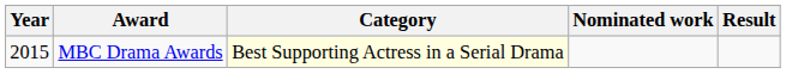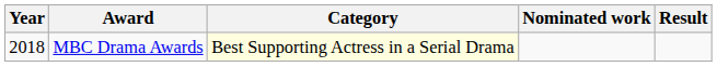 <table class="wikitable">
 <tr>
 <th>Year</th>
 <th>Award</th>
 <th>Category</th>
 <th>Nominated work</th>
 <th>Result</th>
 </tr>
 <tr>
-<td>2015</td>
+<td>2018</td>
 <td><a href='#'>MBC Drama Awards</a></td>
 <td style="background: lightyellow;">Best Supporting Actress in a Serial Drama</td>
 <td><em></em></td>
 <td></td>
 </tr>
 </table>
